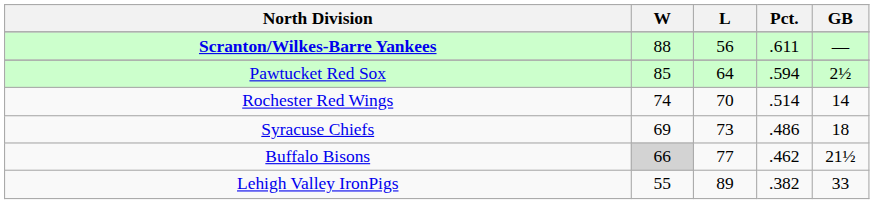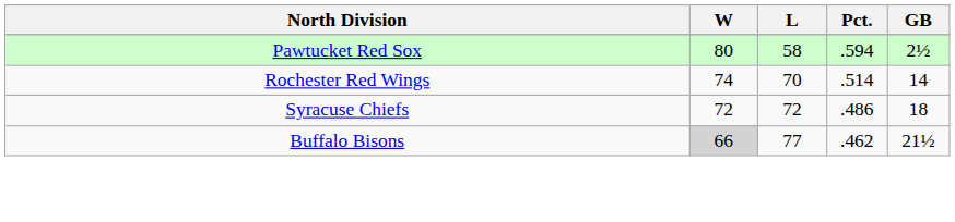 <table class="wikitable" width="40%">
 <tr align="center"  bgcolor="#dddddd">
 <th width="40%">North Division</th>
 <th width="4%">W</th>
 <th width="4%">L</th>
 <th width="2.5%">Pct.</th>
 <th width="2.5%">GB</th>
 </tr>
 <tr align=center>
 </tr>
-<tr align=center bgcolor=ccffcc>
-<td align=center><strong><a href='#'>Scranton/Wilkes-Barre Yankees</a></strong></td>
-<td>88</td>
-<td>56</td>
-<td>.611</td>
-<td>—</td>
-</tr>
 <tr align=center>
 </tr>
 <tr align=center bgcolor=ccffcc>
 <td align=center><a href='#'>Pawtucket Red Sox</a></td>
-<td>85</td>
-<td>64</td>
+<td>80</td>
+<td>58</td>
 <td>.594</td>
 <td>2½</td>
 </tr>
 <tr align=center>
 <td align=center><a href='#'>Rochester Red Wings</a></td>
 <td>74</td>
 <td>70</td>
 <td>.514</td>
 <td>14</td>
 </tr>
 <tr align=center>
 <td align=center><a href='#'>Syracuse Chiefs</a></td>
-<td>69</td>
-<td>73</td>
+<td>72</td>
+<td>72</td>
 <td>.486</td>
 <td>18</td>
 </tr>
 <tr align=center>
 <td align=center><a href='#'>Buffalo Bisons</a></td>
 <td style="background: lightgrey;">66</td>
 <td>77</td>
 <td>.462</td>
 <td>21½</td>
 </tr>
-<tr align=center>
-<td align=center><a href='#'>Lehigh Valley IronPigs</a></td>
-<td>55</td>
-<td>89</td>
-<td>.382</td>
-<td>33</td>
-</tr>
 </table>
